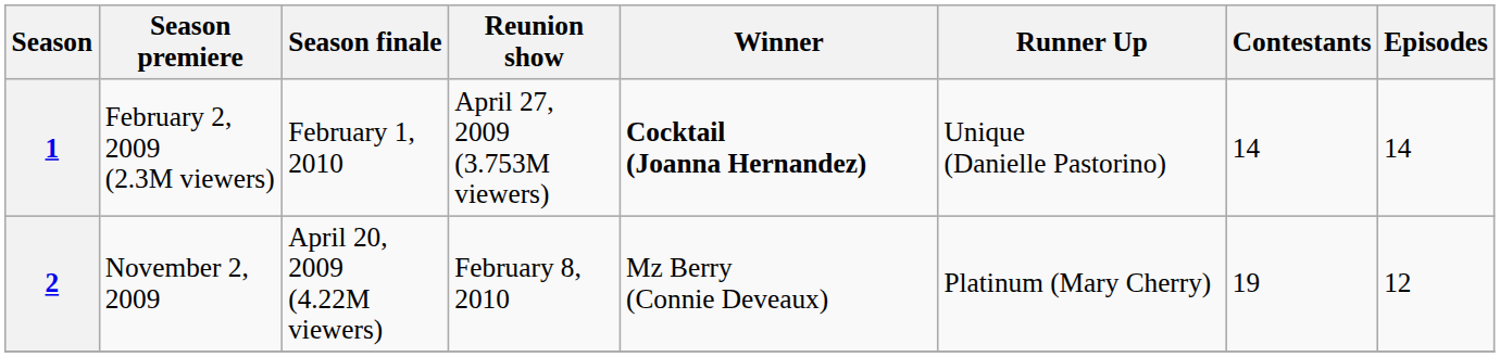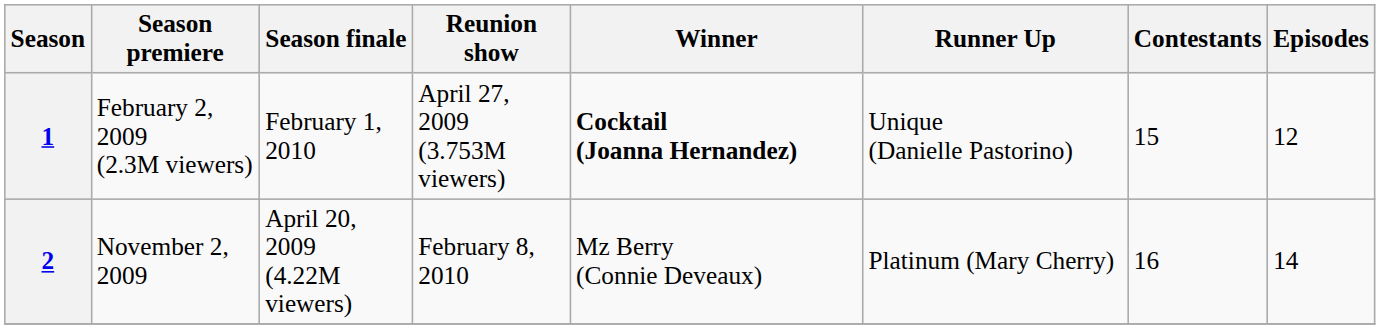 <table class="wikitable" border="1">
 <tr>
 <th>Season</th>
 <th>Season premiere</th>
 <th>Season finale</th>
 <th>Reunion show</th>
 <th>Winner</th>
 <th>Runner Up</th>
 <th>Contestants</th>
 <th>Episodes</th>
 </tr>
 <tr>
 <th><strong><a href='#'>1</a></strong></th>
 <td>February 2, 2009<br>(2.3M viewers)</td>
 <td>February 1, 2010</td>
 <td>April 27, 2009<br>(3.753M viewers)</td>
 <td><strong>Cocktail (Joanna Hernandez)</strong></td>
 <td>Unique (Danielle Pastorino)</td>
-<td>14</td>
-<td>14</td>
+<td>15</td>
+<td>12</td>
 </tr>
 <tr>
 <th><strong><a href='#'>2</a></strong></th>
 <td>November 2, 2009</td>
 <td>April 20, 2009<br>(4.22M viewers)</td>
 <td>February 8, 2010</td>
 <td>Mz Berry (Connie Deveaux)</td>
 <td>Platinum (Mary Cherry)</td>
-<td>19</td>
-<td>12</td>
+<td>16</td>
+<td>14</td>
 </tr>
 <tr>
 </tr>
 </table>
